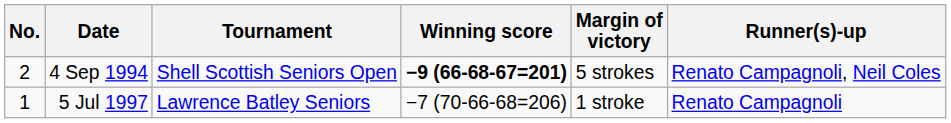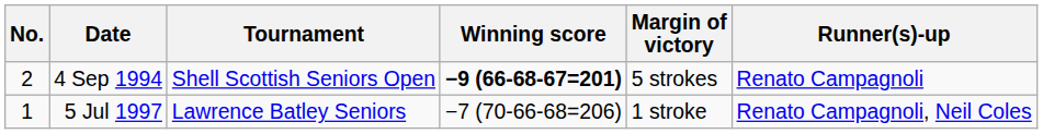 <table class="wikitable" style="font-size:95%;">
 <tr>
 <th>No.</th>
 <th>Date</th>
 <th>Tournament</th>
 <th>Winning score</th>
 <th>Margin of<br>victory</th>
 <th>Runner(s)-up</th>
 </tr>
 <tr>
 <td align=center>2</td>
 <td align=right>4 Sep <a href='#'>1994</a></td>
 <td><a href='#'>Shell Scottish Seniors Open</a></td>
 <td><strong>−9 (66-68-67=201)</strong></td>
 <td>5 strokes</td>
-<td> <a href='#'>Renato Campagnoli</a>,  <a href='#'>Neil Coles</a></td>
+<td> <a href='#'>Renato Campagnoli</a></td>
 </tr>
 <tr>
 <td align=center>1</td>
 <td align=right>5 Jul <a href='#'>1997</a></td>
 <td><a href='#'>Lawrence Batley Seniors</a></td>
 <td>−7 (70-66-68=206)</td>
 <td>1 stroke</td>
-<td> <a href='#'>Renato Campagnoli</a></td>
+<td> <a href='#'>Renato Campagnoli</a>,  <a href='#'>Neil Coles</a></td>
 </tr>
 </table>
